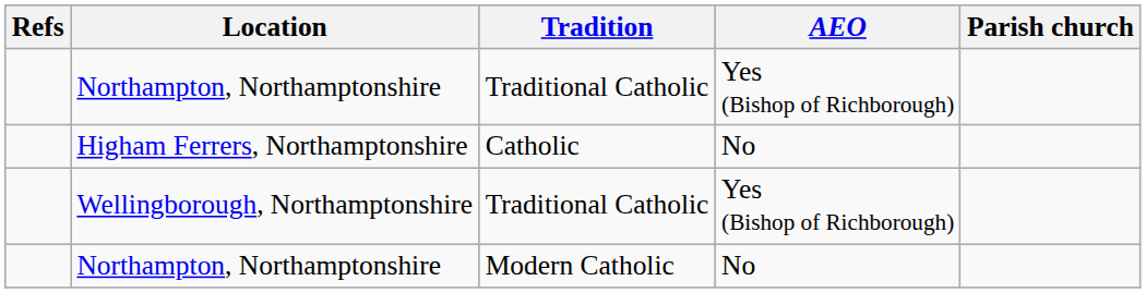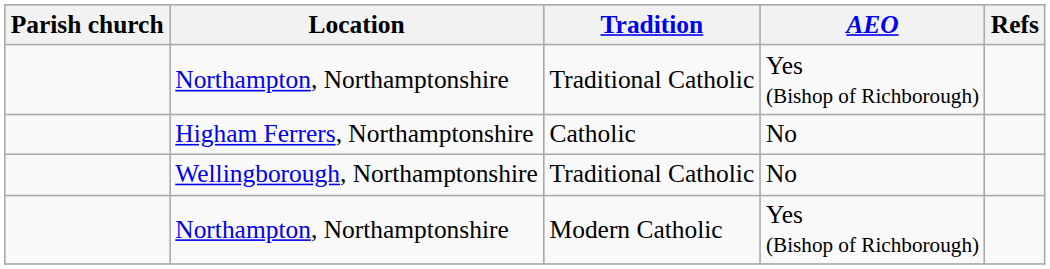 <table class="wikitable sortable">
 <tr>
-<th>Refs</th>
+<th>Parish church</th>
 <th>Location</th>
 <th><a href='#'>Tradition</a></th>
 <th><em><a href='#'>AEO</a></em></th>
-<th>Parish church</th>
+<th>Refs</th>
 </tr>
 <tr>
 <td></td>
 <td><a href='#'>Northampton</a>, Northamptonshire</td>
 <td>Traditional Catholic</td>
 <td>Yes <br> <small>(Bishop of Richborough)</small></td>
 <td></td>
 </tr>
 <tr>
 <td></td>
 <td><a href='#'>Higham Ferrers</a>, Northamptonshire</td>
 <td>Catholic</td>
 <td>No</td>
 <td></td>
 </tr>
 <tr>
 <td></td>
 <td><a href='#'>Wellingborough</a>, Northamptonshire</td>
 <td>Traditional Catholic</td>
-<td>Yes <br> <small>(Bishop of Richborough)</small></td>
+<td>No</td>
 <td></td>
 </tr>
 <tr>
 <td></td>
 <td><a href='#'>Northampton</a>, Northamptonshire</td>
 <td>Modern Catholic</td>
-<td>No</td>
+<td>Yes <br> <small>(Bishop of Richborough)</small></td>
 <td></td>
 </tr>
 </table>
